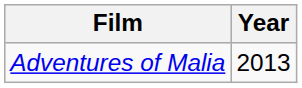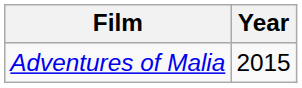 <table class="wikitable">
 <tr>
 <th>Film</th>
 <th>Year</th>
 </tr>
 <tr>
 <td><em><a href='#'>Adventures of Malia</a></em></td>
-<td>2013</td>
+<td>2015</td>
 </tr>
 </table>
